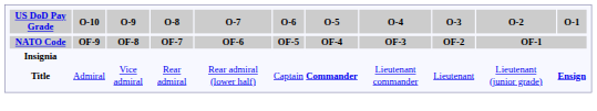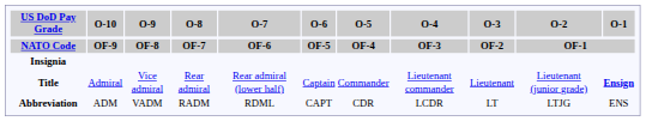 <table style="background-color:#F7F8FF; border:1px solid #8888aa; padding:5px; margin-bottom:15px; font-size:90%; text-align:center;">
 <tr style="background-color:#CCC;">
 <th><strong><a href='#'>US DoD Pay Grade</a></strong></th>
 <th>O-10</th>
 <th>O-9</th>
 <th>O-8</th>
 <th>O-7</th>
 <th>O-6</th>
 <th>O-5</th>
 <th>O-4</th>
 <th>O-3</th>
 <th>O-2</th>
 <th>O-1</th>
 </tr>
 <tr align=center>
 </tr>
 <tr style="background:#CCCCCC;">
 <th><strong><a href='#'>NATO Code</a></strong></th>
 <th>OF-9</th>
 <th>OF-8</th>
 <th>OF-7</th>
 <th>OF-6</th>
 <th>OF-5</th>
 <th>OF-4</th>
 <th>OF-3</th>
 <th>OF-2</th>
 <th colspan=2>OF-1</th>
 </tr>
 <tr style="text-align:center;">
 <td><strong>Insignia</strong></td>
 <td></td>
 <td></td>
 <td></td>
 <td></td>
 <td></td>
 <td></td>
 <td></td>
 <td></td>
 <td></td>
 <td></td>
 </tr>
 <tr style="text-align:center;">
 <td><strong>Title</strong></td>
 <td><a href='#'>Admiral</a></td>
 <td><a href='#'>Vice admiral</a></td>
 <td><a href='#'>Rear admiral</a></td>
 <td><a href='#'>Rear admiral (lower half)</a></td>
 <td><a href='#'>Captain</a></td>
-<td><strong><a href='#'>Commander</a></strong></td>
+<td><a href='#'>Commander</a></td>
 <td><a href='#'>Lieutenant commander</a></td>
 <td><a href='#'>Lieutenant</a></td>
 <td><a href='#'>Lieutenant (junior grade)</a></td>
 <td><strong><a href='#'>Ensign</a></strong></td>
 </tr>
+<tr style="text-align:center;">
+<td><strong>Abbreviation</strong></td>
+<td>ADM</td>
+<td>VADM</td>
+<td>RADM</td>
+<td>RDML</td>
+<td>CAPT</td>
+<td>CDR</td>
+<td>LCDR</td>
+<td>LT</td>
+<td>LTJG</td>
+<td>ENS</td>
+</tr>
 </table>
